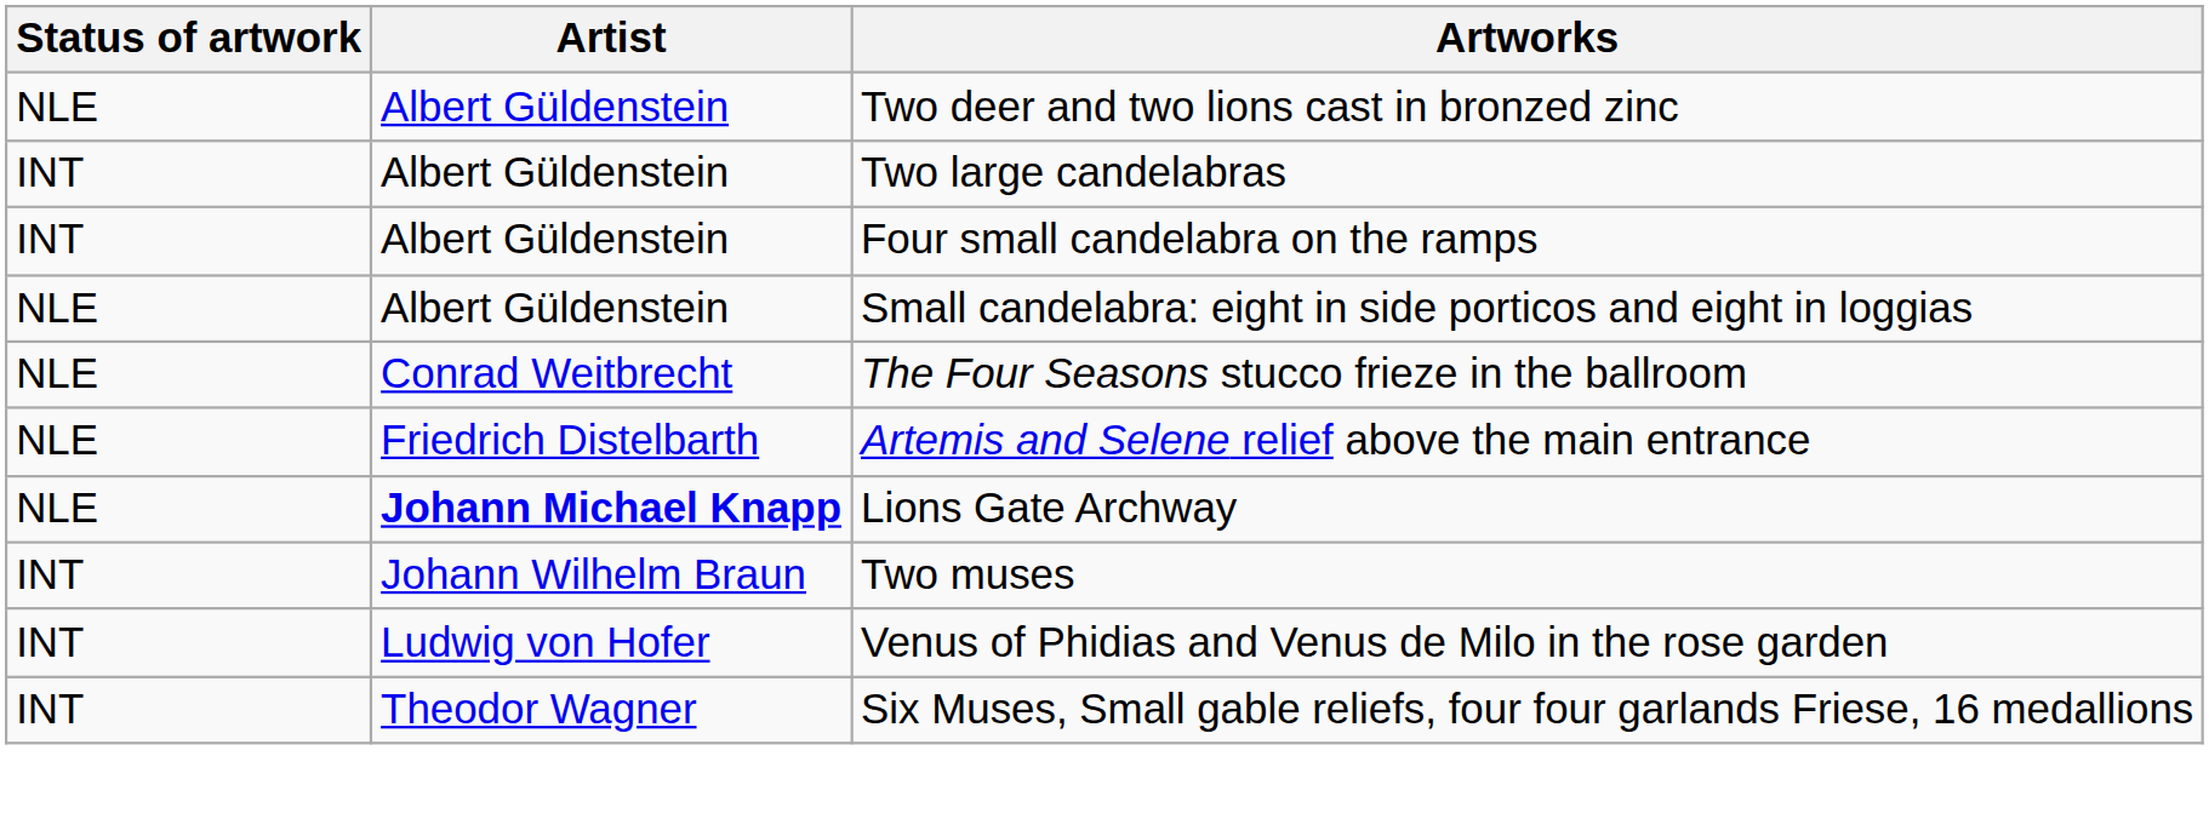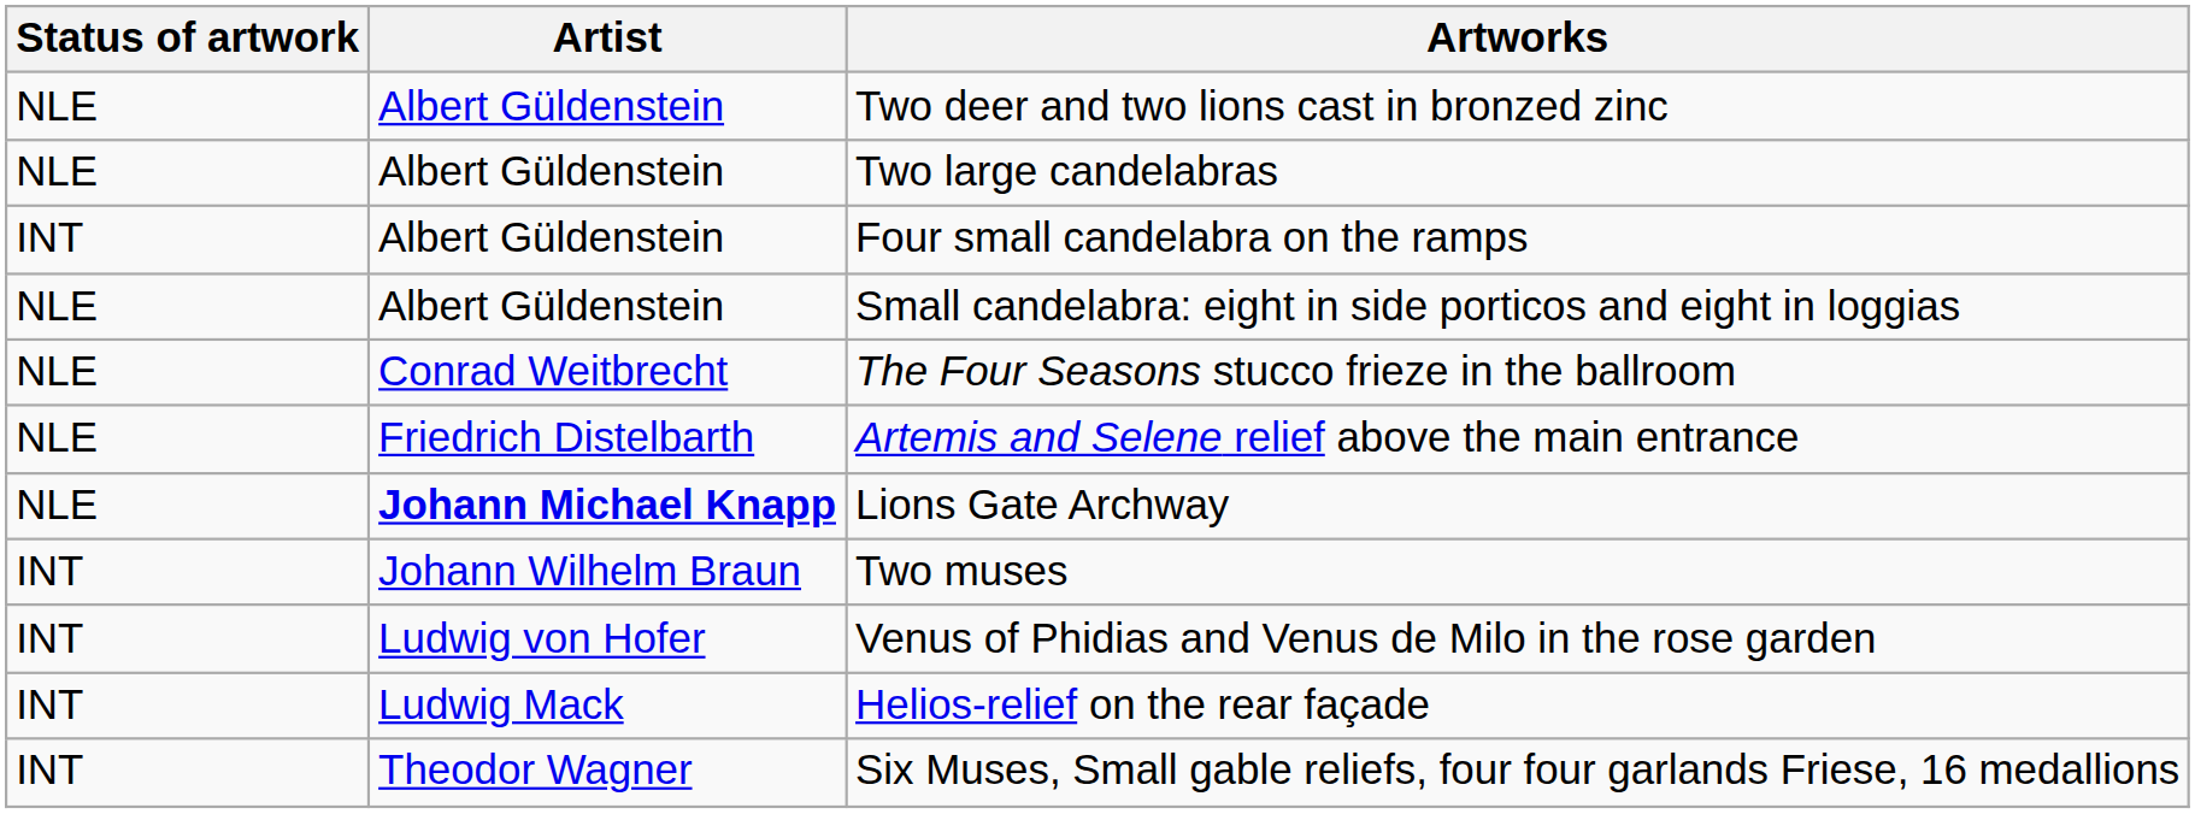 <table class="wikitable">
 <tr>
 <th>Status of artwork</th>
 <th>Artist</th>
 <th>Artworks</th>
 </tr>
 <tr>
 <td>NLE</td>
 <td><a href='#'>Albert Güldenstein</a></td>
 <td>Two deer and two lions cast in bronzed zinc</td>
 </tr>
 <tr>
-<td>INT</td>
+<td>NLE</td>
 <td>Albert Güldenstein</td>
 <td>Two large candelabras</td>
 </tr>
 <tr>
 <td>INT</td>
 <td>Albert Güldenstein</td>
 <td>Four small candelabra on the ramps</td>
 </tr>
 <tr>
 <td>NLE</td>
 <td>Albert Güldenstein</td>
 <td>Small candelabra: eight in side porticos and eight in loggias</td>
 </tr>
 <tr>
 <td>NLE</td>
 <td><a href='#'>Conrad Weitbrecht</a></td>
 <td><em>The Four Seasons</em> stucco frieze in the ballroom</td>
 </tr>
 <tr>
 <td>NLE</td>
 <td><a href='#'>Friedrich Distelbarth</a></td>
 <td><a href='#'><em>Artemis and Selene</em> relief</a> above the main entrance</td>
 </tr>
 <tr>
 <td>NLE</td>
 <td><strong><a href='#'>Johann Michael Knapp</a></strong></td>
 <td>Lions Gate Archway</td>
 </tr>
 <tr>
 <td>INT</td>
 <td><a href='#'>Johann Wilhelm Braun</a></td>
 <td>Two muses</td>
 </tr>
 <tr>
 <td>INT</td>
 <td><a href='#'>Ludwig von Hofer</a></td>
 <td>Venus of Phidias and Venus de Milo in the rose garden</td>
 </tr>
 <tr>
 <td>INT</td>
+<td><a href='#'>Ludwig Mack</a></td>
+<td><a href='#'>Helios-relief</a> on the rear façade</td>
+</tr>
+<tr>
+<td>INT</td>
 <td><a href='#'>Theodor Wagner</a></td>
 <td>Six Muses, Small gable reliefs, four four garlands Friese, 16 medallions</td>
 </tr>
 </table>
